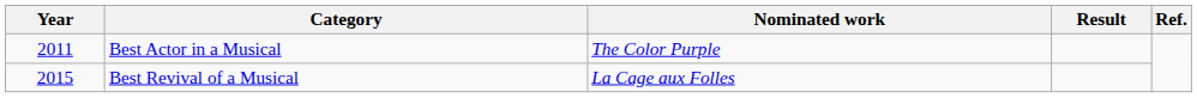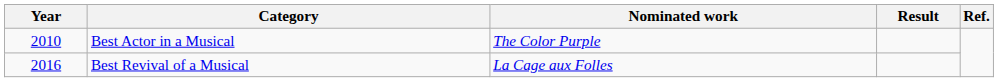 <table class=wikitable>
 <tr>
 <th scope="col" style="width:5em;">Year</th>
 <th scope="col" style="width:26em;">Category</th>
 <th scope="col" style="width:25em;">Nominated work</th>
 <th scope="col" style="width:5em;">Result</th>
 <th>Ref.</th>
 </tr>
 <tr>
-<td style="text-align:center;"><a href='#'>2011</a></td>
+<td style="text-align:center;"><a href='#'>2010</a></td>
 <td><a href='#'>Best Actor in a Musical</a></td>
 <td><em><a href='#'>The Color Purple</a></em> </td>
 <td></td>
 <td rowspan=2></td>
 </tr>
 <tr>
-<td style="text-align:center;"><a href='#'>2015</a></td>
+<td style="text-align:center;"><a href='#'>2016</a></td>
 <td><a href='#'>Best Revival of a Musical</a></td>
 <td><em><a href='#'>La Cage aux Folles</a></em></td>
 <td></td>
 </tr>
 </table>
